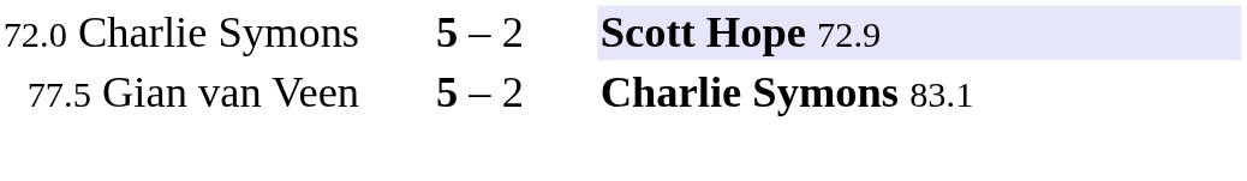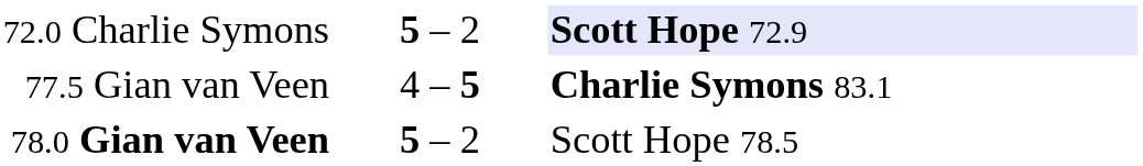 <table style="text-align:center">
 <tr>
 <th width=233></th>
 <th width=80></th>
 <th width=233></th>
 </tr>
 <tr>
 <td align=right><small>72.0</small> Charlie Symons </td>
 <td><strong>5</strong> – 2</td>
 <td align=left style="background: lavender;"> <strong>Scott Hope</strong> <small>72.9</small></td>
 </tr>
 <tr>
 <td align=right><small>77.5</small> Gian van Veen </td>
-<td><strong>5</strong> – 2</td>
+<td>4 – <strong>5</strong></td>
 <td align=left> <strong>Charlie Symons</strong> <small>83.1</small></td>
 </tr>
+<tr>
+<td align=right><small>78.0</small> <strong>Gian van Veen</strong> </td>
+<td><strong>5</strong> – 2</td>
+<td align=left> Scott Hope <small>78.5</small></td>
+</tr>
 </table>
